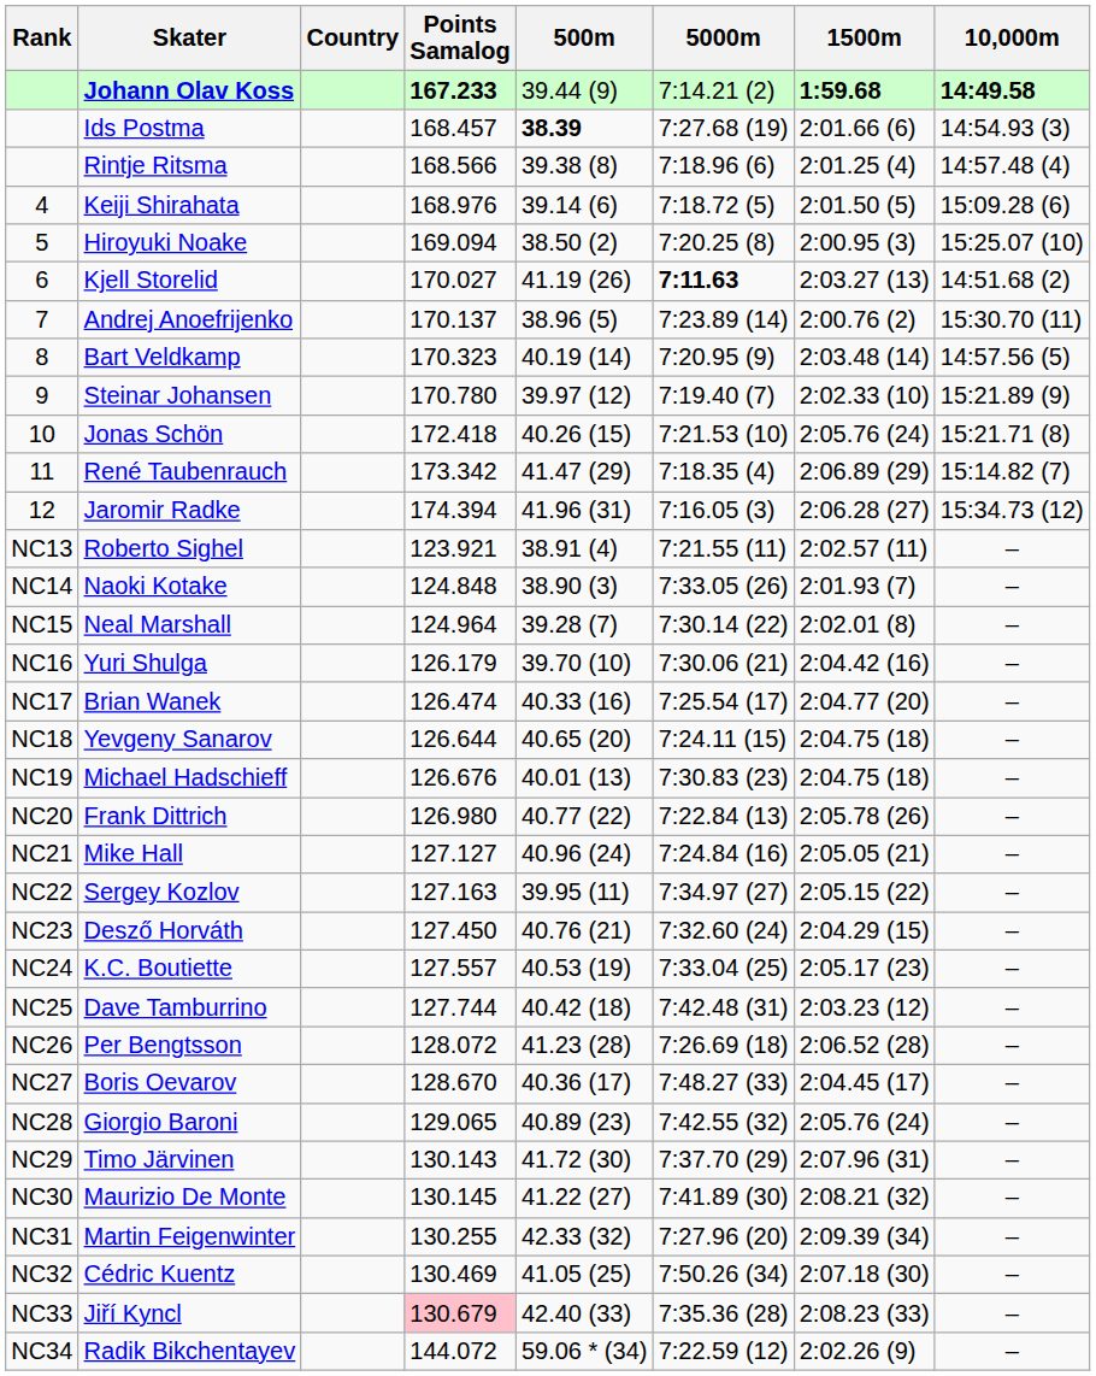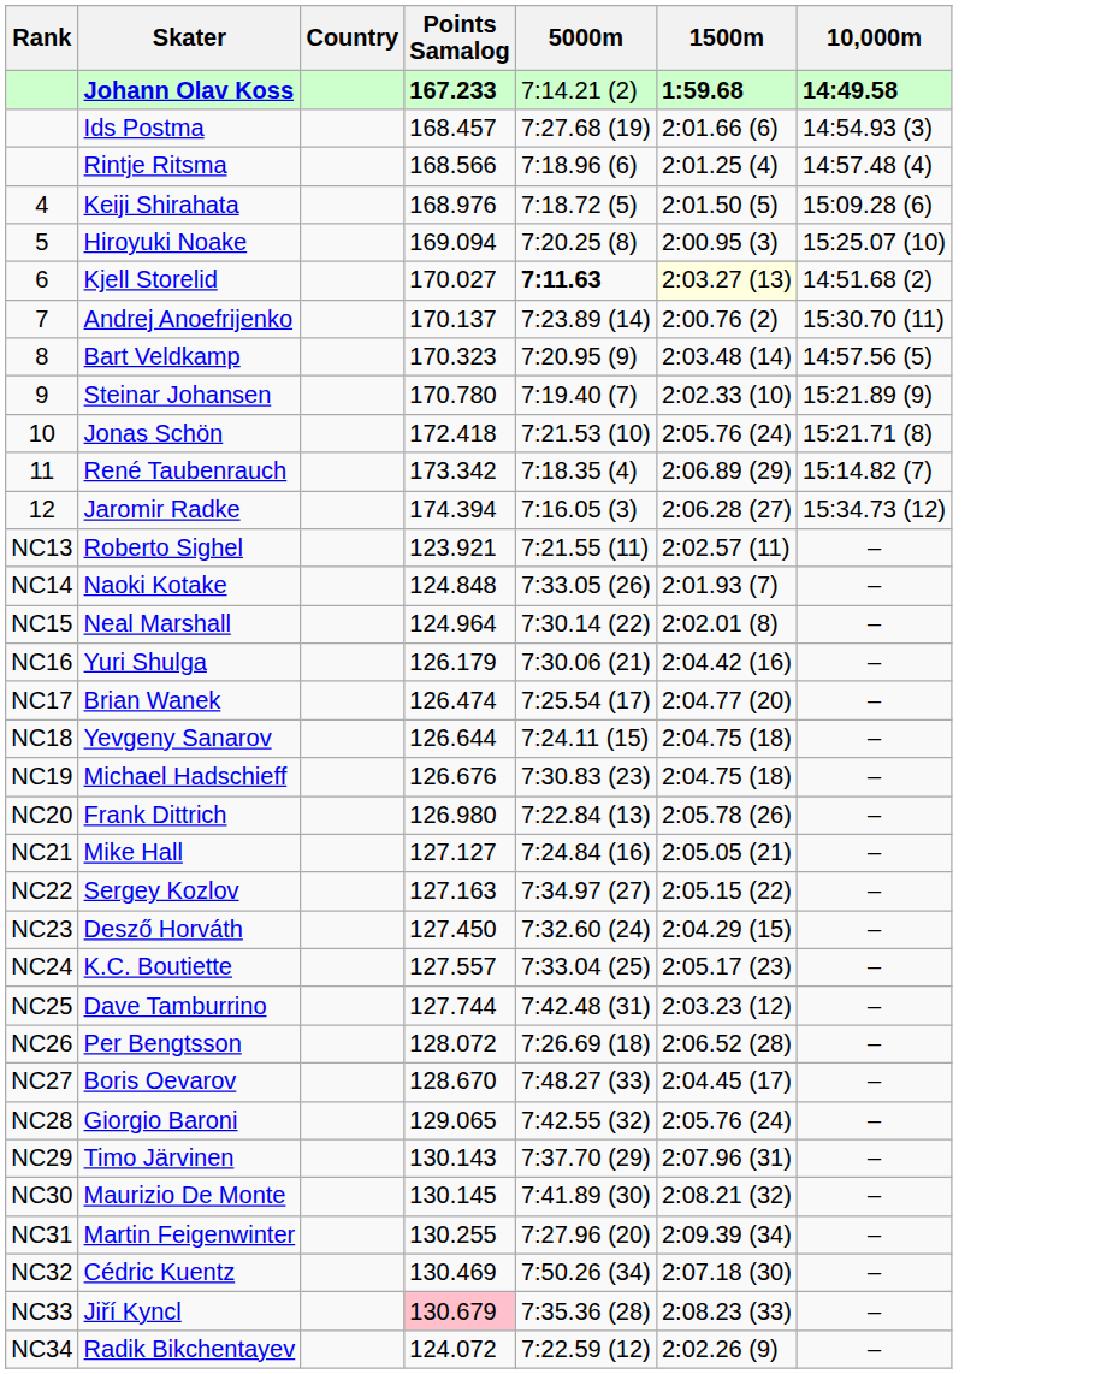 <table class="wikitable sortable" style="text-align:left">
 <tr>
 <th>Rank</th>
 <th>Skater</th>
 <th>Country</th>
 <th>Points <br> Samalog</th>
-<th>500m</th>
 <th>5000m</th>
 <th>1500m</th>
 <th>10,000m</th>
 </tr>
 <tr bgcolor=ccffcc>
 <td style="text-align:center"></td>
 <td><strong><a href='#'>Johann Olav Koss</a></strong></td>
 <td></td>
 <td><strong>167.233</strong></td>
-<td>39.44 (9)</td>
 <td>7:14.21 (2)</td>
 <td><strong>1:59.68</strong> </td>
 <td><strong>14:49.58</strong> </td>
 </tr>
 <tr>
 <td style="text-align:center"></td>
 <td><a href='#'>Ids Postma</a></td>
 <td></td>
 <td>168.457</td>
-<td><strong>38.39</strong> </td>
 <td>7:27.68 (19)</td>
 <td>2:01.66 (6)</td>
 <td>14:54.93 (3)</td>
 </tr>
 <tr>
 <td style="text-align:center"></td>
 <td><a href='#'>Rintje Ritsma</a></td>
 <td></td>
 <td>168.566</td>
-<td>39.38 (8)</td>
 <td>7:18.96 (6)</td>
 <td>2:01.25 (4)</td>
 <td>14:57.48 (4)</td>
 </tr>
 <tr>
 <td style="text-align:center">4</td>
 <td><a href='#'>Keiji Shirahata</a></td>
 <td></td>
 <td>168.976</td>
-<td>39.14 (6)</td>
 <td>7:18.72 (5)</td>
 <td>2:01.50 (5)</td>
 <td>15:09.28 (6)</td>
 </tr>
 <tr>
 <td style="text-align:center">5</td>
 <td><a href='#'>Hiroyuki Noake</a></td>
 <td></td>
 <td>169.094</td>
-<td>38.50 (2)</td>
 <td>7:20.25 (8)</td>
 <td>2:00.95 (3)</td>
 <td>15:25.07 (10)</td>
 </tr>
 <tr>
 <td style="text-align:center">6</td>
 <td><a href='#'>Kjell Storelid</a></td>
 <td></td>
 <td>170.027</td>
-<td>41.19 (26)</td>
 <td><strong>7:11.63</strong> </td>
-<td>2:03.27 (13)</td>
+<td style="background: lightyellow;">2:03.27 (13)</td>
 <td>14:51.68 (2)</td>
 </tr>
 <tr>
 <td style="text-align:center">7</td>
 <td><a href='#'>Andrej Anoefrijenko</a></td>
 <td></td>
 <td>170.137</td>
-<td>38.96 (5)</td>
 <td>7:23.89 (14)</td>
 <td>2:00.76 (2)</td>
 <td>15:30.70 (11)</td>
 </tr>
 <tr>
 <td style="text-align:center">8</td>
 <td><a href='#'>Bart Veldkamp</a></td>
 <td></td>
 <td>170.323</td>
-<td>40.19 (14)</td>
 <td>7:20.95 (9)</td>
 <td>2:03.48 (14)</td>
 <td>14:57.56 (5)</td>
 </tr>
 <tr>
 <td style="text-align:center">9</td>
 <td><a href='#'>Steinar Johansen</a></td>
 <td></td>
 <td>170.780</td>
-<td>39.97 (12)</td>
 <td>7:19.40 (7)</td>
 <td>2:02.33 (10)</td>
 <td>15:21.89 (9)</td>
 </tr>
 <tr>
 <td style="text-align:center">10</td>
 <td><a href='#'>Jonas Schön</a></td>
 <td></td>
 <td>172.418</td>
-<td>40.26 (15)</td>
 <td>7:21.53 (10)</td>
 <td>2:05.76 (24)</td>
 <td>15:21.71 (8)</td>
 </tr>
 <tr>
 <td style="text-align:center">11</td>
 <td><a href='#'>René Taubenrauch</a></td>
 <td></td>
 <td>173.342</td>
-<td>41.47 (29)</td>
 <td>7:18.35 (4)</td>
 <td>2:06.89 (29)</td>
 <td>15:14.82 (7)</td>
 </tr>
 <tr>
 <td style="text-align:center">12</td>
 <td><a href='#'>Jaromir Radke</a></td>
 <td></td>
 <td>174.394</td>
-<td>41.96 (31)</td>
 <td>7:16.05 (3)</td>
 <td>2:06.28 (27)</td>
 <td>15:34.73 (12)</td>
 </tr>
 <tr>
 <td style="text-align:center">NC13</td>
 <td><a href='#'>Roberto Sighel</a></td>
 <td></td>
 <td>123.921</td>
-<td>38.91 (4)</td>
 <td>7:21.55 (11)</td>
 <td>2:02.57 (11)</td>
 <td style="text-align:center">–</td>
 </tr>
 <tr>
 <td style="text-align:center">NC14</td>
 <td><a href='#'>Naoki Kotake</a></td>
 <td></td>
 <td>124.848</td>
-<td>38.90 (3)</td>
 <td>7:33.05 (26)</td>
 <td>2:01.93 (7)</td>
 <td style="text-align:center">–</td>
 </tr>
 <tr>
 <td style="text-align:center">NC15</td>
 <td><a href='#'>Neal Marshall</a></td>
 <td></td>
 <td>124.964</td>
-<td>39.28 (7)</td>
 <td>7:30.14 (22)</td>
 <td>2:02.01 (8)</td>
 <td style="text-align:center">–</td>
 </tr>
 <tr>
 <td style="text-align:center">NC16</td>
 <td><a href='#'>Yuri Shulga</a></td>
 <td></td>
 <td>126.179</td>
-<td>39.70 (10)</td>
 <td>7:30.06 (21)</td>
 <td>2:04.42 (16)</td>
 <td style="text-align:center">–</td>
 </tr>
 <tr>
 <td style="text-align:center">NC17</td>
 <td><a href='#'>Brian Wanek</a></td>
 <td></td>
 <td>126.474</td>
-<td>40.33 (16)</td>
 <td>7:25.54 (17)</td>
 <td>2:04.77 (20)</td>
 <td style="text-align:center">–</td>
 </tr>
 <tr>
 <td style="text-align:center">NC18</td>
 <td><a href='#'>Yevgeny Sanarov</a></td>
 <td></td>
 <td>126.644</td>
-<td>40.65 (20)</td>
 <td>7:24.11 (15)</td>
 <td>2:04.75 (18)</td>
 <td style="text-align:center">–</td>
 </tr>
 <tr>
 <td style="text-align:center">NC19</td>
 <td><a href='#'>Michael Hadschieff</a></td>
 <td></td>
 <td>126.676</td>
-<td>40.01 (13)</td>
 <td>7:30.83 (23)</td>
 <td>2:04.75 (18)</td>
 <td style="text-align:center">–</td>
 </tr>
 <tr>
 <td style="text-align:center">NC20</td>
 <td><a href='#'>Frank Dittrich</a></td>
 <td></td>
 <td>126.980</td>
-<td>40.77 (22)</td>
 <td>7:22.84 (13)</td>
 <td>2:05.78 (26)</td>
 <td style="text-align:center">–</td>
 </tr>
 <tr>
 <td style="text-align:center">NC21</td>
 <td><a href='#'>Mike Hall</a></td>
 <td></td>
 <td>127.127</td>
-<td>40.96 (24)</td>
 <td>7:24.84 (16)</td>
 <td>2:05.05 (21)</td>
 <td style="text-align:center">–</td>
 </tr>
 <tr>
 <td style="text-align:center">NC22</td>
 <td><a href='#'>Sergey Kozlov</a></td>
 <td></td>
 <td>127.163</td>
-<td>39.95 (11)</td>
 <td>7:34.97 (27)</td>
 <td>2:05.15 (22)</td>
 <td style="text-align:center">–</td>
 </tr>
 <tr>
 <td style="text-align:center">NC23</td>
 <td><a href='#'>Desző Horváth</a></td>
 <td></td>
 <td>127.450</td>
-<td>40.76 (21)</td>
 <td>7:32.60 (24)</td>
 <td>2:04.29 (15)</td>
 <td style="text-align:center">–</td>
 </tr>
 <tr>
 <td style="text-align:center">NC24</td>
 <td><a href='#'>K.C. Boutiette</a></td>
 <td></td>
 <td>127.557</td>
-<td>40.53 (19)</td>
 <td>7:33.04 (25)</td>
 <td>2:05.17 (23)</td>
 <td style="text-align:center">–</td>
 </tr>
 <tr>
 <td style="text-align:center">NC25</td>
 <td><a href='#'>Dave Tamburrino</a></td>
 <td></td>
 <td>127.744</td>
-<td>40.42 (18)</td>
 <td>7:42.48 (31)</td>
 <td>2:03.23 (12)</td>
 <td style="text-align:center">–</td>
 </tr>
 <tr>
 <td style="text-align:center">NC26</td>
 <td><a href='#'>Per Bengtsson</a></td>
 <td></td>
 <td>128.072</td>
-<td>41.23 (28)</td>
 <td>7:26.69 (18)</td>
 <td>2:06.52 (28)</td>
 <td style="text-align:center">–</td>
 </tr>
 <tr>
 <td style="text-align:center">NC27</td>
 <td><a href='#'>Boris Oevarov</a></td>
 <td></td>
 <td>128.670</td>
-<td>40.36 (17)</td>
 <td>7:48.27 (33)</td>
 <td>2:04.45 (17)</td>
 <td style="text-align:center">–</td>
 </tr>
 <tr>
 <td style="text-align:center">NC28</td>
 <td><a href='#'>Giorgio Baroni</a></td>
 <td></td>
 <td>129.065</td>
-<td>40.89 (23)</td>
 <td>7:42.55 (32)</td>
 <td>2:05.76 (24)</td>
 <td style="text-align:center">–</td>
 </tr>
 <tr>
 <td style="text-align:center">NC29</td>
 <td><a href='#'>Timo Järvinen</a></td>
 <td></td>
 <td>130.143</td>
-<td>41.72 (30)</td>
 <td>7:37.70 (29)</td>
 <td>2:07.96 (31)</td>
 <td style="text-align:center">–</td>
 </tr>
 <tr>
 <td style="text-align:center">NC30</td>
 <td><a href='#'>Maurizio De Monte</a></td>
 <td></td>
 <td>130.145</td>
-<td>41.22 (27)</td>
 <td>7:41.89 (30)</td>
 <td>2:08.21 (32)</td>
 <td style="text-align:center">–</td>
 </tr>
 <tr>
 <td style="text-align:center">NC31</td>
 <td><a href='#'>Martin Feigenwinter</a></td>
 <td></td>
 <td>130.255</td>
-<td>42.33 (32)</td>
 <td>7:27.96 (20)</td>
 <td>2:09.39 (34)</td>
 <td style="text-align:center">–</td>
 </tr>
 <tr>
 <td style="text-align:center">NC32</td>
 <td><a href='#'>Cédric Kuentz</a></td>
 <td></td>
 <td>130.469</td>
-<td>41.05 (25)</td>
 <td>7:50.26 (34)</td>
 <td>2:07.18 (30)</td>
 <td style="text-align:center">–</td>
 </tr>
 <tr>
 <td style="text-align:center">NC33</td>
 <td><a href='#'>Jiří Kyncl</a></td>
 <td></td>
 <td style="background: pink;">130.679</td>
-<td>42.40 (33)</td>
 <td>7:35.36 (28)</td>
 <td>2:08.23 (33)</td>
 <td style="text-align:center">–</td>
 </tr>
 <tr>
 <td style="text-align:center">NC34</td>
 <td><a href='#'>Radik Bikchentayev</a></td>
 <td></td>
-<td>144.072</td>
-<td>59.06 * (34)</td>
+<td>124.072</td>
 <td>7:22.59 (12)</td>
 <td>2:02.26 (9)</td>
 <td style="text-align:center">–</td>
 </tr>
 </table>
